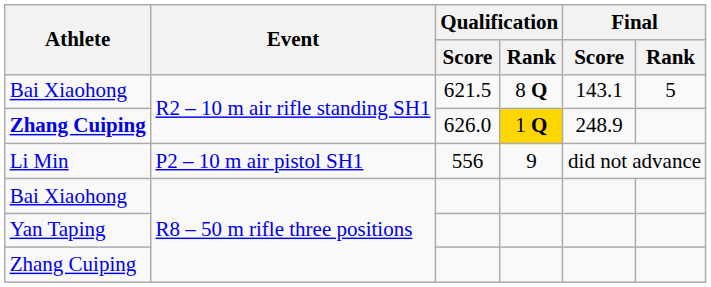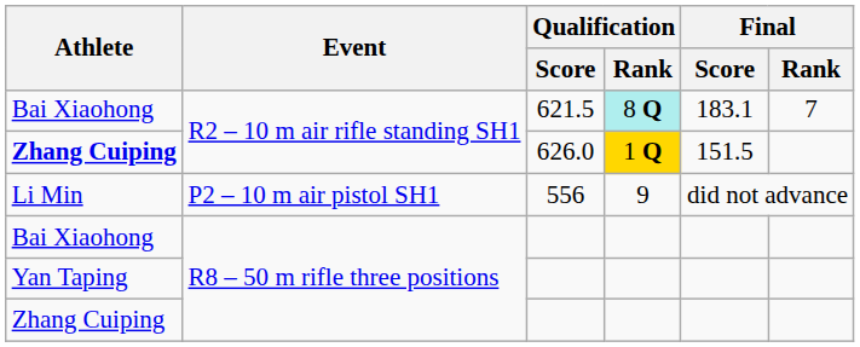 <table class=wikitable style="font-size:90%">
 <tr>
 <th rowspan="2">Athlete</th>
 <th rowspan="2">Event</th>
 <th colspan="2">Qualification</th>
 <th colspan="2">Final</th>
 </tr>
 <tr>
 <th>Score</th>
 <th>Rank</th>
 <th>Score</th>
 <th>Rank</th>
 </tr>
 <tr align=center>
 <td align=left><a href='#'>Bai Xiaohong</a></td>
 <td align=left rowspan=2><a href='#'>R2 – 10 m air rifle standing SH1</a></td>
 <td>621.5</td>
-<td>8 <strong>Q</strong></td>
-<td>143.1</td>
-<td>5</td>
+<td style="background: paleturquoise;">8 <strong>Q</strong></td>
+<td>183.1</td>
+<td>7</td>
 </tr>
 <tr align=center>
 <td align=left><strong><a href='#'>Zhang Cuiping</a></strong></td>
 <td>626.0</td>
 <td style="background: gold;">1 <strong>Q</strong></td>
-<td>248.9</td>
+<td>151.5</td>
 <td></td>
 </tr>
 <tr align=center>
 <td align=left><a href='#'>Li Min</a></td>
 <td align=left><a href='#'>P2 – 10 m air pistol SH1</a></td>
 <td>556</td>
 <td>9</td>
 <td colspan=2>did not advance</td>
 </tr>
 <tr align=center>
 <td align=left><a href='#'>Bai Xiaohong</a></td>
 <td align=left rowspan=3><a href='#'>R8 – 50 m rifle three positions</a></td>
 <td></td>
 <td></td>
 <td></td>
 <td></td>
 </tr>
 <tr align=center>
 <td align=left><a href='#'>Yan Taping</a></td>
 <td></td>
 <td></td>
 <td></td>
 <td></td>
 </tr>
 <tr align=center>
 <td align=left><a href='#'>Zhang Cuiping</a></td>
 <td></td>
 <td></td>
 <td></td>
 <td></td>
 </tr>
 </table>
